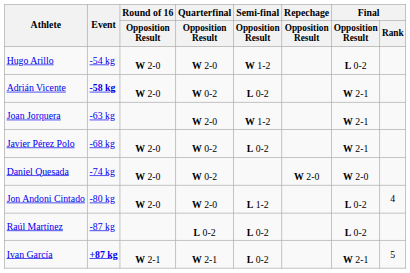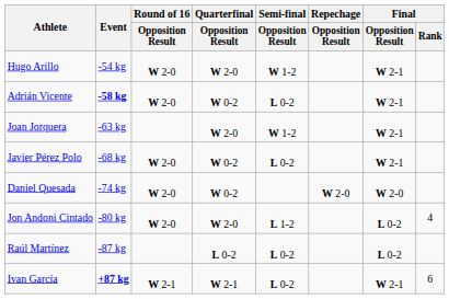 <table class=wikitable style=font-size:90%;text-align:center>
 <tr>
 <th rowspan=2>Athlete</th>
 <th rowspan=2>Event</th>
 <th>Round of 16</th>
 <th>Quarterfinal</th>
 <th>Semi-final</th>
 <th>Repechage</th>
 <th colspan="2">Final</th>
 </tr>
 <tr style=font-size:95%>
 <th>Opposition<br>Result</th>
 <th>Opposition<br>Result</th>
 <th>Opposition<br>Result</th>
 <th>Opposition<br>Result</th>
 <th>Opposition<br>Result</th>
 <th>Rank</th>
 </tr>
 <tr>
 <td align=left><a href='#'>Hugo Arillo</a></td>
 <td align=left><a href='#'>-54 kg</a></td>
 <td><br><strong>W</strong> 2-0</td>
 <td><br><strong>W</strong> 2-0</td>
 <td><br><strong>W</strong> 1-2</td>
 <td></td>
-<td><br><strong>L</strong> 0-2</td>
+<td><br><strong>W</strong> 2-1</td>
 <td></td>
 </tr>
 <tr>
 <td align=left><a href='#'>Adrián Vicente</a></td>
 <td align=left><strong><a href='#'>-58 kg</a></strong></td>
 <td><br><strong>W</strong> 2-0</td>
 <td><br><strong>W</strong> 0-2</td>
 <td><br><strong>L</strong> 0-2</td>
 <td></td>
 <td><br><strong>W</strong> 2-1</td>
 <td></td>
 </tr>
 <tr>
 <td align=left><a href='#'>Joan Jorquera</a></td>
 <td align=left><a href='#'>-63 kg</a></td>
 <td></td>
 <td><br><strong>W</strong> 2-0</td>
 <td><br><strong>W</strong> 1-2</td>
 <td></td>
 <td><br><strong>W</strong> 2-1</td>
 <td></td>
 </tr>
 <tr>
 <td align=left><a href='#'>Javier Pérez Polo</a></td>
 <td align=left><a href='#'>-68 kg</a></td>
 <td><br><strong>W</strong> 2-0</td>
 <td><br><strong>W</strong> 0-2</td>
 <td><br><strong>L</strong> 0-2</td>
 <td></td>
 <td><br><strong>W</strong> 2-1</td>
 <td></td>
 </tr>
 <tr>
 <td align=left><a href='#'>Daniel Quesada</a></td>
 <td align=left><a href='#'>-74 kg</a></td>
 <td><br><strong>W</strong> 2-0</td>
 <td><br><strong>W</strong> 0-2</td>
 <td></td>
 <td><br><strong>W</strong> 2-0</td>
 <td><br><strong>W</strong> 2-0</td>
 <td></td>
 </tr>
 <tr>
 <td align=left><a href='#'>Jon Andoni Cintado</a></td>
 <td align=left><a href='#'>-80 kg</a></td>
 <td><br><strong>W</strong> 2-0</td>
 <td><br><strong>W</strong> 2-0</td>
 <td><br><strong>L</strong> 1-2</td>
 <td></td>
 <td><br><strong>L</strong> 0-2</td>
 <td>4</td>
 </tr>
 <tr>
 <td align=left><a href='#'>Raúl Martínez</a></td>
 <td align=left><a href='#'>-87 kg</a></td>
 <td></td>
 <td><br><strong>L</strong> 0-2</td>
 <td><br><strong>L</strong> 0-2</td>
 <td></td>
 <td><br><strong>L</strong> 0-2</td>
 <td></td>
 </tr>
 <tr>
 <td align=left><a href='#'>Ivan García</a></td>
 <td align=left><strong><a href='#'>+87 kg</a></strong></td>
 <td><br><strong>W</strong> 2-1</td>
 <td><br><strong>W</strong> 2-1</td>
 <td><br><strong>L</strong> 0-2</td>
 <td></td>
 <td><br><strong>W</strong> 2-1</td>
-<td>5</td>
+<td>6</td>
 </tr>
 </table>
